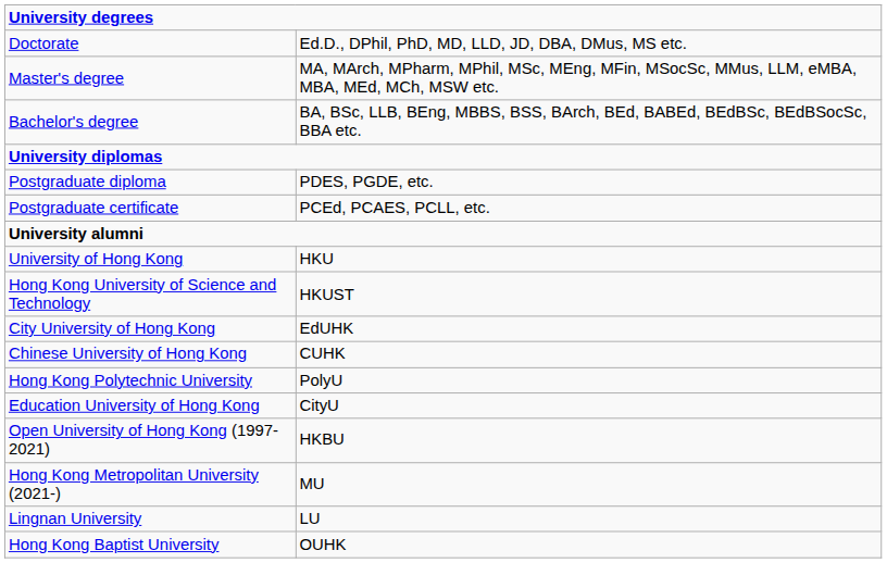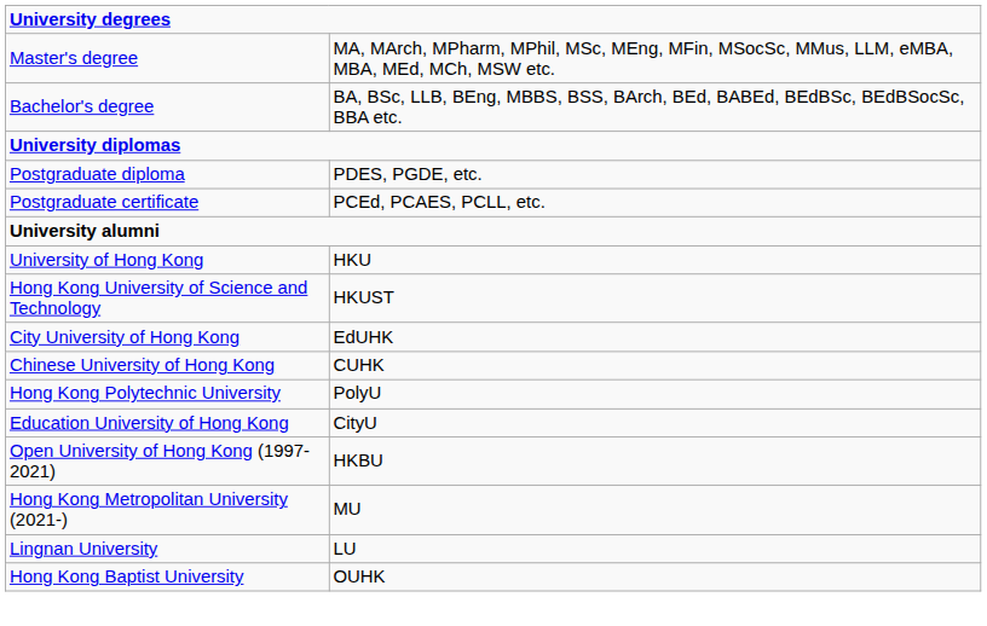 <table class="wikitable">
 <tr>
 <td colspan=2><strong><a href='#'>University degrees</a></strong></td>
-</tr>
-<tr>
-<td><a href='#'>Doctorate</a></td>
-<td>Ed.D., DPhil, PhD, MD, LLD, JD, DBA, DMus, MS etc.</td>
 </tr>
 <tr>
 <td><a href='#'>Master's degree</a></td>
 <td>MA, MArch, MPharm, MPhil, MSc, MEng, MFin, MSocSc, MMus, LLM, eMBA, MBA, MEd, MCh, MSW etc.</td>
 </tr>
 <tr>
 <td><a href='#'>Bachelor's degree</a></td>
 <td>BA, BSc, LLB, BEng, MBBS, BSS, BArch, BEd, BABEd, BEdBSc, BEdBSocSc, BBA etc.</td>
 </tr>
 <tr>
 <td colspan=2><strong><a href='#'>University diplomas</a></strong></td>
 </tr>
 <tr>
 <td><a href='#'>Postgraduate diploma</a></td>
 <td>PDES, PGDE, etc.</td>
 </tr>
 <tr>
 <td><a href='#'>Postgraduate certificate</a></td>
 <td>PCEd, PCAES, PCLL, etc.</td>
 </tr>
 <tr>
 <td colspan=2><strong>University alumni</strong></td>
 </tr>
 <tr>
 <td><a href='#'>University of Hong Kong</a></td>
 <td>HKU</td>
 </tr>
 <tr>
 <td><a href='#'>Hong Kong University of Science and Technology</a></td>
 <td>HKUST</td>
 </tr>
 <tr>
 <td><a href='#'>City University of Hong Kong</a></td>
 <td>EdUHK</td>
 </tr>
 <tr>
 <td><a href='#'>Chinese University of Hong Kong</a></td>
 <td>CUHK</td>
 </tr>
 <tr>
 <td><a href='#'>Hong Kong Polytechnic University</a></td>
 <td>PolyU</td>
 </tr>
 <tr>
 <td><a href='#'>Education University of Hong Kong</a></td>
 <td>CityU</td>
 </tr>
 <tr>
 <td><a href='#'>Open University of Hong Kong</a> (1997-2021)</td>
 <td>HKBU</td>
 </tr>
 <tr>
 <td><a href='#'>Hong Kong Metropolitan University</a> (2021-)</td>
 <td>MU</td>
 </tr>
 <tr>
 <td><a href='#'>Lingnan University</a></td>
 <td>LU</td>
 </tr>
 <tr>
 <td><a href='#'>Hong Kong Baptist University</a></td>
 <td>OUHK</td>
 </tr>
 </table>
